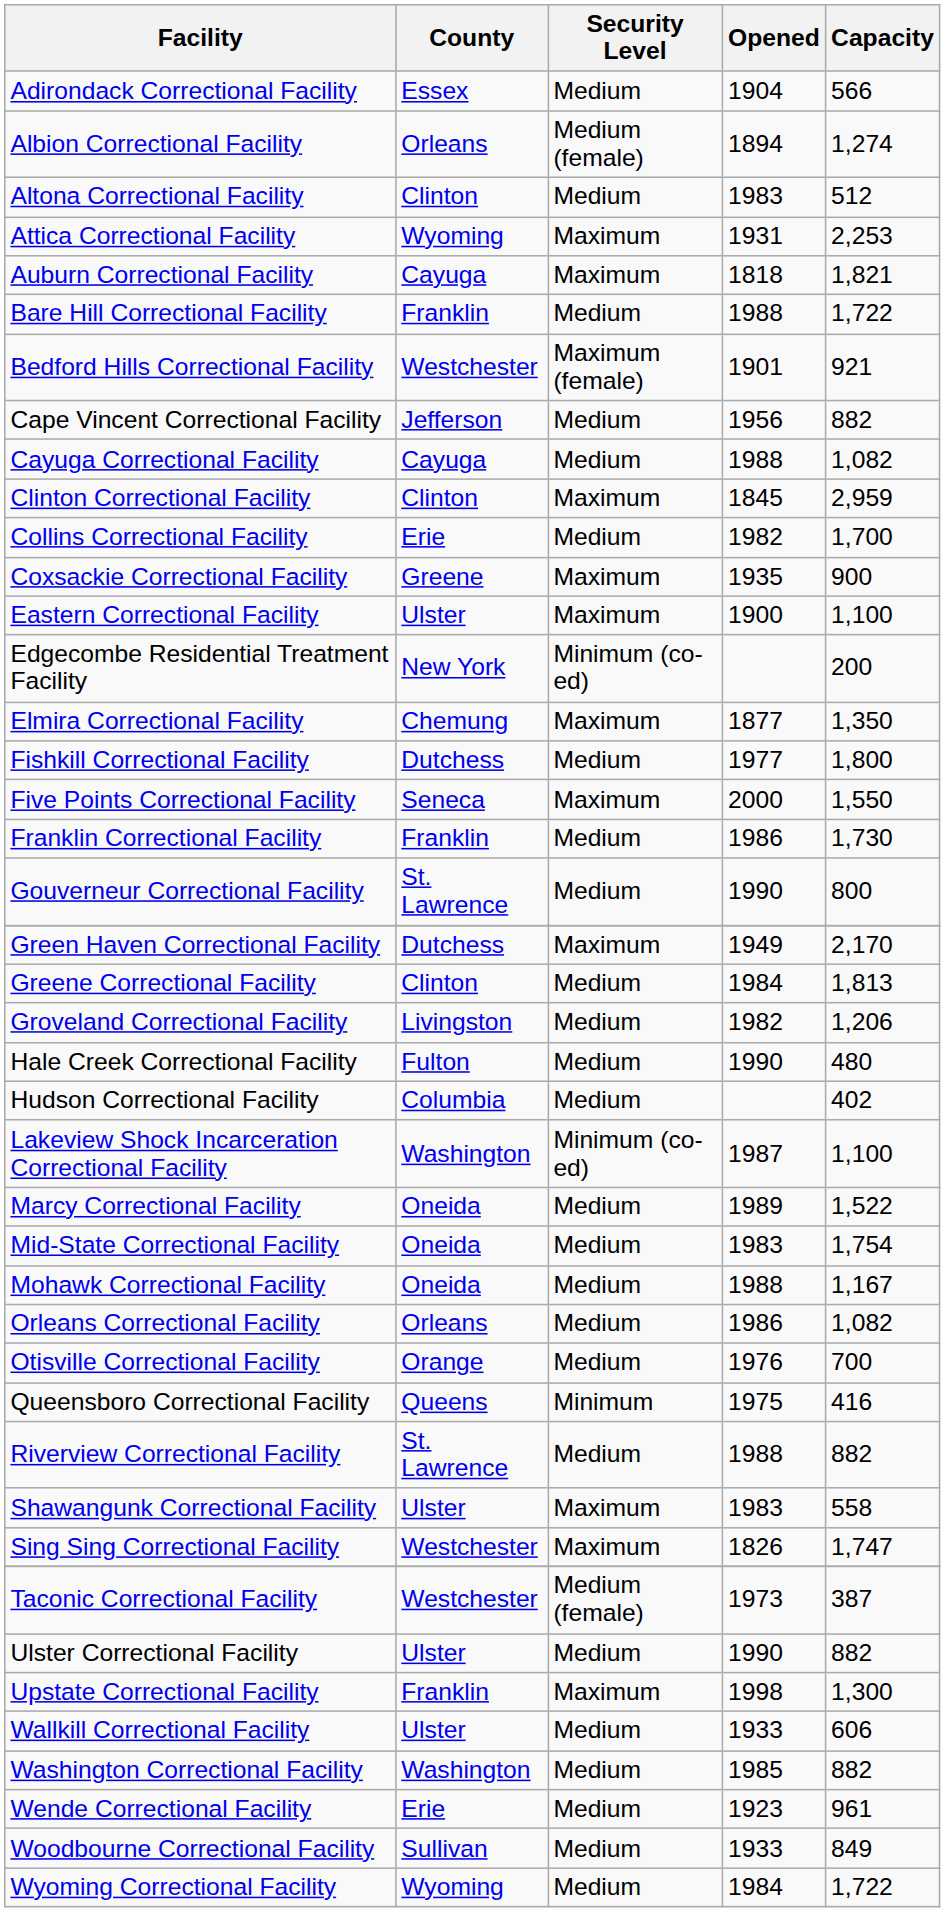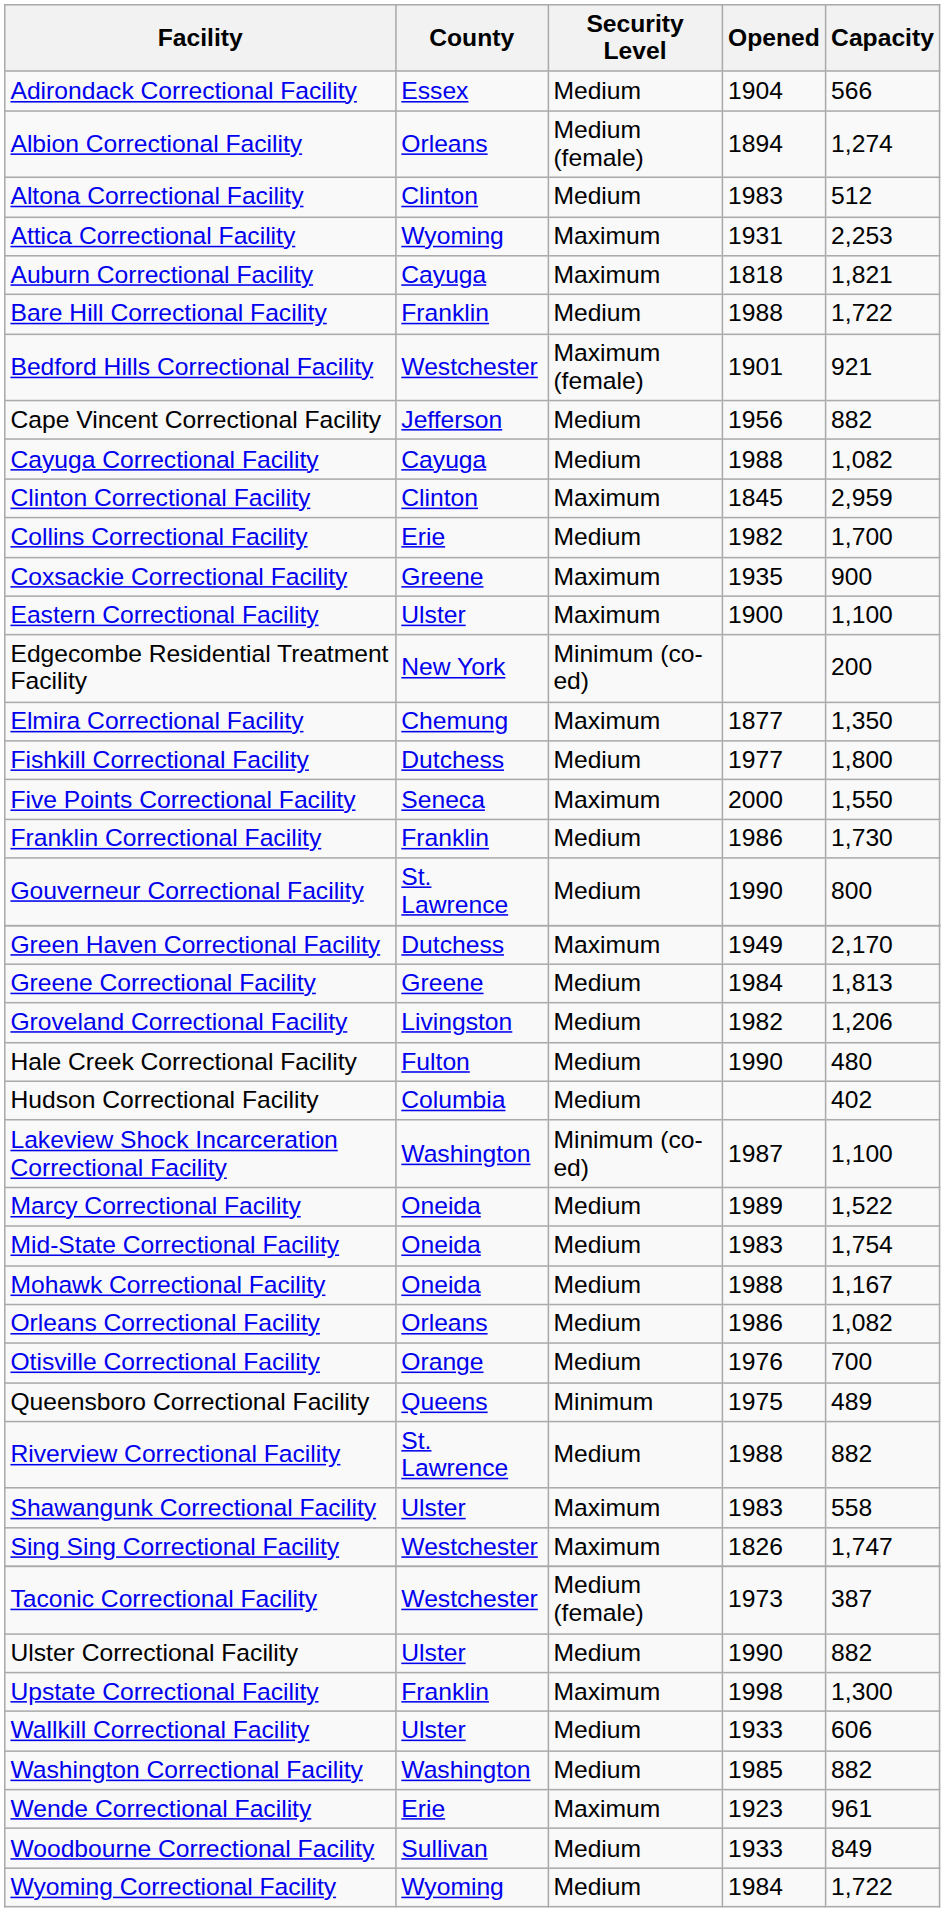 <table class="wikitable sortable">
 <tr>
 <th>Facility</th>
 <th>County</th>
 <th>Security Level</th>
 <th>Opened</th>
 <th>Capacity</th>
 </tr>
 <tr>
 <td><a href='#'>Adirondack Correctional Facility</a></td>
 <td><a href='#'>Essex</a></td>
 <td>Medium</td>
 <td>1904</td>
 <td>566</td>
 </tr>
 <tr>
 <td><a href='#'>Albion Correctional Facility</a></td>
 <td><a href='#'>Orleans</a></td>
 <td>Medium (female)</td>
 <td>1894</td>
 <td>1,274</td>
 </tr>
 <tr>
 <td><a href='#'>Altona Correctional Facility</a></td>
 <td><a href='#'>Clinton</a></td>
 <td>Medium</td>
 <td>1983</td>
 <td>512</td>
 </tr>
 <tr>
 <td><a href='#'>Attica Correctional Facility</a></td>
 <td><a href='#'>Wyoming</a></td>
 <td>Maximum</td>
 <td>1931</td>
 <td>2,253</td>
 </tr>
 <tr>
 <td><a href='#'>Auburn Correctional Facility</a></td>
 <td><a href='#'>Cayuga</a></td>
 <td>Maximum</td>
 <td>1818</td>
 <td>1,821</td>
 </tr>
 <tr>
 <td><a href='#'>Bare Hill Correctional Facility</a></td>
 <td><a href='#'>Franklin</a></td>
 <td>Medium</td>
 <td>1988</td>
 <td>1,722</td>
 </tr>
 <tr>
 <td><a href='#'>Bedford Hills Correctional Facility</a></td>
 <td><a href='#'>Westchester</a></td>
 <td>Maximum (female)</td>
 <td>1901</td>
 <td>921</td>
 </tr>
 <tr>
 <td>Cape Vincent Correctional Facility</td>
 <td><a href='#'>Jefferson</a></td>
 <td>Medium</td>
 <td>1956</td>
 <td>882</td>
 </tr>
 <tr>
 <td><a href='#'>Cayuga Correctional Facility</a></td>
 <td><a href='#'>Cayuga</a></td>
 <td>Medium</td>
 <td>1988</td>
 <td>1,082</td>
 </tr>
 <tr>
 <td><a href='#'>Clinton Correctional Facility</a></td>
 <td><a href='#'>Clinton</a></td>
 <td>Maximum</td>
 <td>1845</td>
 <td>2,959</td>
 </tr>
 <tr>
 <td><a href='#'>Collins Correctional Facility</a></td>
 <td><a href='#'>Erie</a></td>
 <td>Medium</td>
 <td>1982</td>
 <td>1,700</td>
 </tr>
 <tr>
 <td><a href='#'>Coxsackie Correctional Facility</a></td>
 <td><a href='#'>Greene</a></td>
 <td>Maximum</td>
 <td>1935</td>
 <td>900</td>
 </tr>
 <tr>
 <td><a href='#'>Eastern Correctional Facility</a></td>
 <td><a href='#'>Ulster</a></td>
 <td>Maximum</td>
 <td>1900</td>
 <td>1,100</td>
 </tr>
 <tr>
 <td>Edgecombe Residential Treatment Facility</td>
 <td><a href='#'>New York</a></td>
 <td>Minimum (co-ed)</td>
 <td></td>
 <td>200</td>
 </tr>
 <tr>
 <td><a href='#'>Elmira Correctional Facility</a></td>
 <td><a href='#'>Chemung</a></td>
 <td>Maximum</td>
 <td>1877</td>
 <td>1,350</td>
 </tr>
 <tr>
 <td><a href='#'>Fishkill Correctional Facility</a></td>
 <td><a href='#'>Dutchess</a></td>
 <td>Medium</td>
 <td>1977</td>
 <td>1,800</td>
 </tr>
 <tr>
 <td><a href='#'>Five Points Correctional Facility</a></td>
 <td><a href='#'>Seneca</a></td>
 <td>Maximum</td>
 <td>2000</td>
 <td>1,550</td>
 </tr>
 <tr>
 <td><a href='#'>Franklin Correctional Facility</a></td>
 <td><a href='#'>Franklin</a></td>
 <td>Medium</td>
 <td>1986</td>
 <td>1,730</td>
 </tr>
 <tr>
 <td><a href='#'>Gouverneur Correctional Facility</a></td>
 <td><a href='#'>St. Lawrence</a></td>
 <td>Medium</td>
 <td>1990</td>
 <td>800</td>
 </tr>
 <tr>
 </tr>
 <tr>
 <td><a href='#'>Green Haven Correctional Facility</a></td>
 <td><a href='#'>Dutchess</a></td>
 <td>Maximum</td>
 <td>1949</td>
 <td>2,170</td>
 </tr>
 <tr>
 <td><a href='#'>Greene Correctional Facility</a></td>
-<td><a href='#'>Clinton</a></td>
+<td><a href='#'>Greene</a></td>
 <td>Medium</td>
 <td>1984</td>
 <td>1,813</td>
 </tr>
 <tr>
 <td><a href='#'>Groveland Correctional Facility</a></td>
 <td><a href='#'>Livingston</a></td>
 <td>Medium</td>
 <td>1982</td>
 <td>1,206</td>
 </tr>
 <tr>
 <td>Hale Creek Correctional Facility</td>
 <td><a href='#'>Fulton</a></td>
 <td>Medium</td>
 <td>1990</td>
 <td>480</td>
 </tr>
 <tr>
 <td>Hudson Correctional Facility</td>
 <td><a href='#'>Columbia</a></td>
 <td>Medium</td>
 <td></td>
 <td>402</td>
 </tr>
 <tr>
 <td><a href='#'>Lakeview Shock Incarceration Correctional Facility</a></td>
 <td><a href='#'>Washington</a></td>
 <td>Minimum (co-ed)</td>
 <td>1987</td>
 <td>1,100</td>
 </tr>
 <tr>
 <td><a href='#'>Marcy Correctional Facility</a></td>
 <td><a href='#'>Oneida</a></td>
 <td>Medium</td>
 <td>1989</td>
 <td>1,522</td>
 </tr>
 <tr>
 <td><a href='#'>Mid-State Correctional Facility</a></td>
 <td><a href='#'>Oneida</a></td>
 <td>Medium</td>
 <td>1983</td>
 <td>1,754</td>
 </tr>
 <tr>
 <td><a href='#'>Mohawk Correctional Facility</a></td>
 <td><a href='#'>Oneida</a></td>
 <td>Medium</td>
 <td>1988</td>
 <td>1,167</td>
 </tr>
 <tr>
 <td><a href='#'>Orleans Correctional Facility</a></td>
 <td><a href='#'>Orleans</a></td>
 <td>Medium</td>
 <td>1986</td>
 <td>1,082</td>
 </tr>
 <tr>
 <td><a href='#'>Otisville Correctional Facility</a></td>
 <td><a href='#'>Orange</a></td>
 <td>Medium</td>
 <td>1976</td>
 <td>700</td>
 </tr>
 <tr>
 <td>Queensboro Correctional Facility</td>
 <td><a href='#'>Queens</a></td>
 <td>Minimum</td>
 <td>1975</td>
-<td>416</td>
+<td>489</td>
 </tr>
 <tr>
 <td><a href='#'>Riverview Correctional Facility</a></td>
 <td><a href='#'>St. Lawrence</a></td>
 <td>Medium</td>
 <td>1988</td>
 <td>882</td>
 </tr>
 <tr>
 <td><a href='#'>Shawangunk Correctional Facility</a></td>
 <td><a href='#'>Ulster</a></td>
 <td>Maximum</td>
 <td>1983</td>
 <td>558</td>
 </tr>
 <tr>
 <td><a href='#'>Sing Sing Correctional Facility</a></td>
 <td><a href='#'>Westchester</a></td>
 <td>Maximum</td>
 <td>1826</td>
 <td>1,747</td>
 </tr>
 <tr>
 </tr>
 <tr>
 <td><a href='#'>Taconic Correctional Facility</a></td>
 <td><a href='#'>Westchester</a></td>
 <td>Medium (female)</td>
 <td>1973</td>
 <td>387</td>
 </tr>
 <tr>
 <td>Ulster Correctional Facility</td>
 <td><a href='#'>Ulster</a></td>
 <td>Medium</td>
 <td>1990</td>
 <td>882</td>
 </tr>
 <tr>
 <td><a href='#'>Upstate Correctional Facility</a></td>
 <td><a href='#'>Franklin</a></td>
 <td>Maximum</td>
 <td>1998</td>
 <td>1,300</td>
 </tr>
 <tr>
 <td><a href='#'>Wallkill Correctional Facility</a></td>
 <td><a href='#'>Ulster</a></td>
 <td>Medium</td>
 <td>1933</td>
 <td>606</td>
 </tr>
 <tr>
 <td><a href='#'>Washington Correctional Facility</a></td>
 <td><a href='#'>Washington</a></td>
 <td>Medium</td>
 <td>1985</td>
 <td>882</td>
 </tr>
 <tr>
 <td><a href='#'>Wende Correctional Facility</a></td>
 <td><a href='#'>Erie</a></td>
-<td>Medium</td>
+<td>Maximum</td>
 <td>1923</td>
 <td>961</td>
 </tr>
 <tr>
 <td><a href='#'>Woodbourne Correctional Facility</a></td>
 <td><a href='#'>Sullivan</a></td>
 <td>Medium</td>
 <td>1933</td>
 <td>849</td>
 </tr>
 <tr>
 <td><a href='#'>Wyoming Correctional Facility</a></td>
 <td><a href='#'>Wyoming</a></td>
 <td>Medium</td>
 <td>1984</td>
 <td>1,722</td>
 </tr>
 </table>
